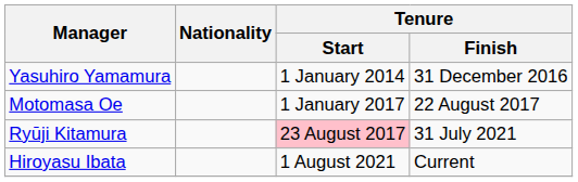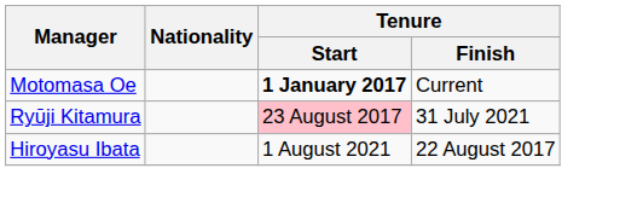 <table class="wikitable">
 <tr>
 <th rowspan="2">Manager</th>
 <th rowspan="2">Nationality</th>
 <th colspan="2">Tenure  </th>
 </tr>
 <tr>
 <th>Start</th>
 <th>Finish </th>
 </tr>
 <tr>
-<td><a href='#'>Yasuhiro Yamamura</a></td>
-<td></td>
-<td>1 January 2014</td>
-<td>31 December 2016<br></td>
-</tr>
-<tr>
 <td><a href='#'>Motomasa Oe</a></td>
 <td></td>
-<td>1 January 2017</td>
-<td>22 August 2017<br></td>
+<td><strong>1 January 2017</strong></td>
+<td>Current<br></td>
 </tr>
 <tr>
 <td><a href='#'>Ryūji Kitamura</a></td>
 <td></td>
 <td style="background: pink;">23 August 2017</td>
 <td>31 July 2021<br></td>
 </tr>
 <tr>
 <td><a href='#'>Hiroyasu Ibata</a></td>
 <td></td>
 <td>1 August 2021</td>
-<td>Current<br></td>
+<td>22 August 2017<br></td>
 </tr>
 <tr>
 </tr>
 </table>
